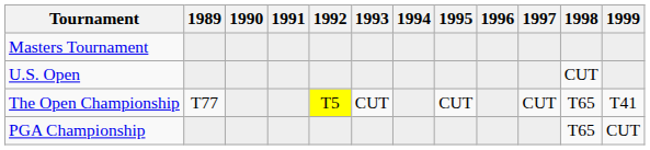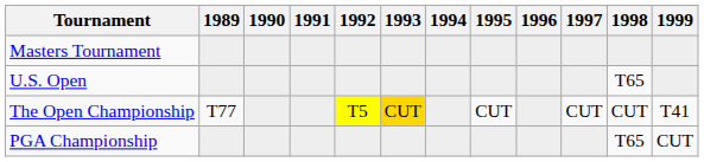 <table class="wikitable" style="font-size:95%;text-align:center;">
 <tr>
 <th>Tournament</th>
 <th>1989</th>
 <th>1990</th>
 <th>1991</th>
 <th>1992</th>
 <th>1993</th>
 <th>1994</th>
 <th>1995</th>
 <th>1996</th>
 <th>1997</th>
 <th>1998</th>
 <th>1999</th>
 </tr>
 <tr>
 <td align=left><a href='#'>Masters Tournament</a></td>
 <td style="background:#eeeeee;"></td>
 <td style="background:#eeeeee;"></td>
 <td style="background:#eeeeee;"></td>
 <td style="background:#eeeeee;"></td>
 <td style="background:#eeeeee;"></td>
 <td style="background:#eeeeee;"></td>
 <td style="background:#eeeeee;"></td>
 <td style="background:#eeeeee;"></td>
 <td style="background:#eeeeee;"></td>
 <td style="background:#eeeeee;"></td>
 <td style="background:#eeeeee;"></td>
 </tr>
 <tr>
 <td align=left><a href='#'>U.S. Open</a></td>
 <td style="background:#eeeeee;"></td>
 <td style="background:#eeeeee;"></td>
 <td style="background:#eeeeee;"></td>
 <td style="background:#eeeeee;"></td>
 <td style="background:#eeeeee;"></td>
 <td style="background:#eeeeee;"></td>
 <td style="background:#eeeeee;"></td>
 <td style="background:#eeeeee;"></td>
 <td style="background:#eeeeee;"></td>
-<td>CUT</td>
+<td>T65</td>
 <td style="background:#eeeeee;"></td>
 </tr>
 <tr>
 <td align=left><a href='#'>The Open Championship</a></td>
 <td>T77</td>
 <td style="background:#eeeeee;"></td>
 <td style="background:#eeeeee;"></td>
 <td style="background:yellow;">T5</td>
-<td>CUT</td>
+<td style="background: gold;">CUT</td>
 <td style="background:#eeeeee;"></td>
 <td>CUT</td>
 <td style="background:#eeeeee;"></td>
 <td>CUT</td>
-<td>T65</td>
+<td>CUT</td>
 <td>T41</td>
 </tr>
 <tr>
 <td align=left><a href='#'>PGA Championship</a></td>
 <td style="background:#eeeeee;"></td>
 <td style="background:#eeeeee;"></td>
 <td style="background:#eeeeee;"></td>
 <td style="background:#eeeeee;"></td>
 <td style="background:#eeeeee;"></td>
 <td style="background:#eeeeee;"></td>
 <td style="background:#eeeeee;"></td>
 <td style="background:#eeeeee;"></td>
 <td style="background:#eeeeee;"></td>
 <td>T65</td>
 <td>CUT</td>
 </tr>
 </table>
